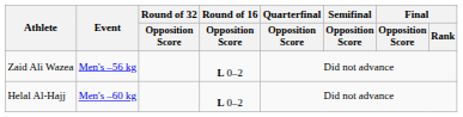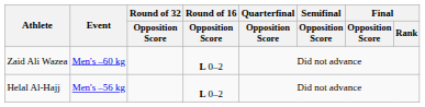 <table class=wikitable style=font-size:90%;text-align:center>
 <tr>
 <th rowspan=2>Athlete</th>
 <th rowspan=2>Event</th>
 <th>Round of 32</th>
 <th>Round of 16</th>
 <th>Quarterfinal</th>
 <th>Semifinal</th>
 <th colspan=2>Final</th>
 </tr>
 <tr style=font-size:95%>
 <th>Opposition<br>Score</th>
 <th>Opposition<br>Score</th>
 <th>Opposition<br>Score</th>
 <th>Opposition<br>Score</th>
 <th>Opposition<br>Score</th>
 <th>Rank</th>
 </tr>
 <tr>
 <td align=left>Zaid Ali Wazea</td>
-<td align=left><a href='#'>Men's –56 kg</a></td>
+<td align=left><a href='#'>Men's –60 kg</a></td>
 <td></td>
 <td><br><strong>L</strong> 0–2</td>
 <td colspan=4>Did not advance</td>
 </tr>
 <tr>
 <td align=left>Helal Al-Hajj</td>
-<td align=left><a href='#'>Men's –60 kg</a></td>
+<td align=left><a href='#'>Men's –56 kg</a></td>
 <td></td>
 <td><br><strong>L</strong> 0–2</td>
 <td colspan=4>Did not advance</td>
 </tr>
 </table>
